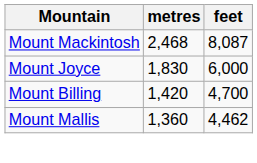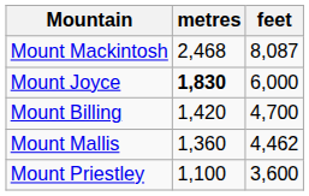 <table class="wikitable" style="margin-left:3em">
 <tr>
 <th align=left width=130>Mountain</th>
 <th>metres</th>
 <th>feet</th>
 </tr>
 <tr>
 <td><a href='#'>Mount Mackintosh</a></td>
 <td>2,468</td>
 <td align="right">8,087</td>
 </tr>
 <tr>
 <td><a href='#'>Mount Joyce</a></td>
-<td>1,830</td>
+<td><strong>1,830</strong></td>
 <td align="right">6,000</td>
 </tr>
 <tr>
 <td><a href='#'>Mount Billing</a></td>
 <td>1,420</td>
 <td align="right">4,700</td>
 </tr>
 <tr>
 <td><a href='#'>Mount Mallis</a></td>
 <td>1,360</td>
 <td align="right">4,462</td>
 </tr>
+<tr>
+<td><a href='#'>Mount Priestley</a></td>
+<td>1,100</td>
+<td align="right">3,600</td>
+</tr>
 </table>
